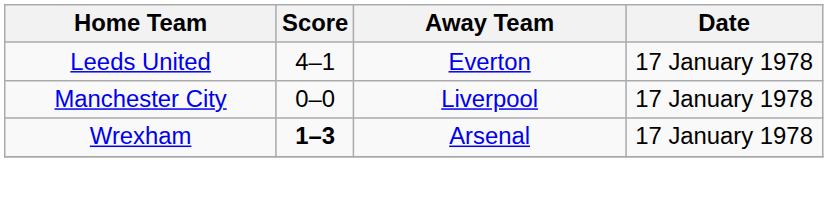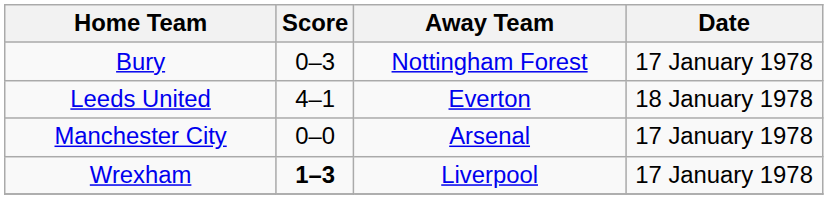 <table class="wikitable" style="text-align:center;">
 <tr>
 <th width=175>Home Team</th>
 <th width=20>Score</th>
 <th width=175>Away Team</th>
 <th width=125>Date</th>
 </tr>
 <tr>
+<td><a href='#'>Bury</a></td>
+<td>0–3</td>
+<td><a href='#'>Nottingham Forest</a></td>
+<td>17 January 1978</td>
+</tr>
+<tr>
 <td><a href='#'>Leeds United</a></td>
 <td>4–1</td>
 <td><a href='#'>Everton</a></td>
-<td>17 January 1978</td>
+<td>18 January 1978</td>
 </tr>
 <tr>
 <td><a href='#'>Manchester City</a></td>
 <td>0–0</td>
-<td><a href='#'>Liverpool</a></td>
+<td><a href='#'>Arsenal</a></td>
 <td>17 January 1978</td>
 </tr>
 <tr>
 <td><a href='#'>Wrexham</a></td>
 <td><strong>1–3</strong></td>
-<td><a href='#'>Arsenal</a></td>
+<td><a href='#'>Liverpool</a></td>
 <td>17 January 1978</td>
 </tr>
 <tr>
 </tr>
 </table>
